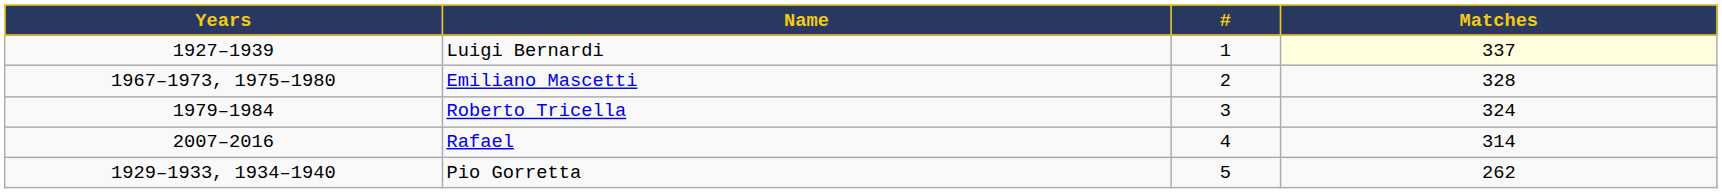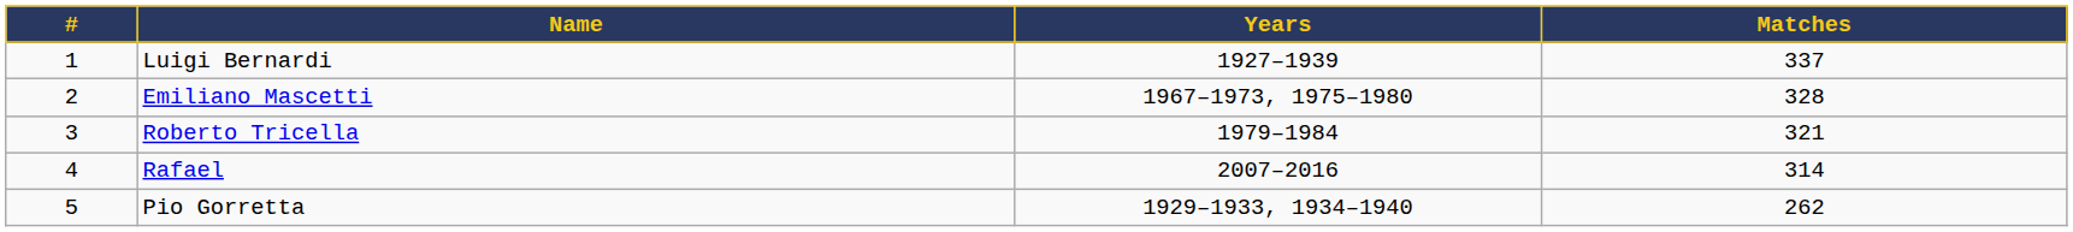 <table class="wikitable sortable" style="text-align: center;" width=60%;>
 <tr>
+<th width=3%  style="background:#293860;color:#F4CA16;border:1px solid #F4CA16;">#</th>
+<th width=20% style="background:#293860;color:#F4CA16;border:1px solid #F4CA16;">Name</th>
 <th width=12% style="background:#293860;color:#F4CA16;border:1px solid #F4CA16;">Years</th>
-<th width=20% style="background:#293860;color:#F4CA16;border:1px solid #F4CA16;">Name</th>
-<th width=3%  style="background:#293860;color:#F4CA16;border:1px solid #F4CA16;">#</th>
 <th width=12% style="background:#293860;color:#F4CA16;border:1px solid #F4CA16;">Matches</th>
 </tr>
 <tr>
+<td>1</td>
+<td style="text-align:left;"> Luigi Bernardi</td>
 <td>1927–1939</td>
-<td style="text-align:left;"> Luigi Bernardi</td>
-<td>1</td>
-<td style="background: lightyellow;">337</td>
+<td>337</td>
 </tr>
 <tr>
+<td>2</td>
+<td style="text-align:left;"> <a href='#'>Emiliano Mascetti</a></td>
 <td>1967–1973, 1975–1980</td>
-<td style="text-align:left;"> <a href='#'>Emiliano Mascetti</a></td>
-<td>2</td>
 <td>328</td>
 </tr>
 <tr>
+<td>3</td>
+<td style="text-align:left;"> <a href='#'>Roberto Tricella</a></td>
 <td>1979–1984</td>
-<td style="text-align:left;"> <a href='#'>Roberto Tricella</a></td>
-<td>3</td>
-<td>324</td>
+<td>321</td>
 </tr>
 <tr>
+<td>4</td>
+<td style="text-align:left;"> <a href='#'>Rafael</a></td>
 <td>2007–2016</td>
-<td style="text-align:left;"> <a href='#'>Rafael</a></td>
-<td>4</td>
 <td>314</td>
 </tr>
 <tr>
+<td>5</td>
+<td style="text-align:left;"> Pio Gorretta</td>
 <td>1929–1933, 1934–1940</td>
-<td style="text-align:left;"> Pio Gorretta</td>
-<td>5</td>
 <td>262</td>
 </tr>
 </table>
